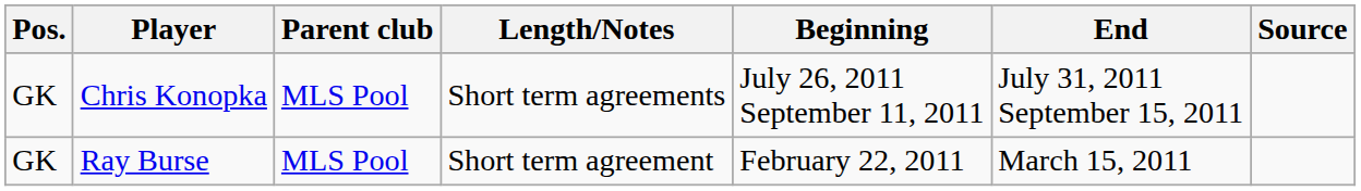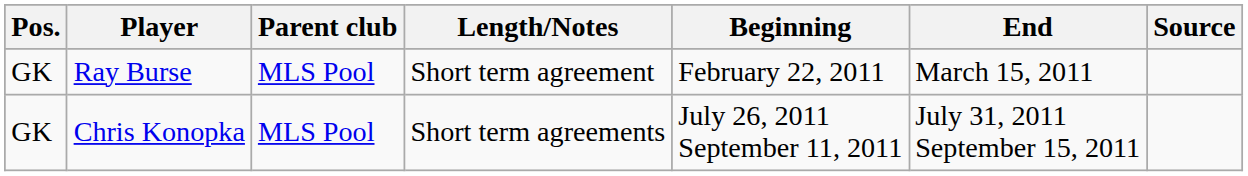 <table class="wikitable sortable" style="text-align: left">
 <tr>
 <th><strong>Pos.</strong></th>
 <th><strong>Player</strong></th>
 <th><strong>Parent club</strong></th>
 <th><strong>Length/Notes</strong></th>
 <th><strong>Beginning</strong></th>
 <th><strong>End</strong></th>
 <th><strong>Source</strong></th>
 </tr>
 <tr>
 <td>GK</td>
+<td> <a href='#'>Ray Burse</a></td>
+<td> <a href='#'>MLS Pool</a></td>
+<td>Short term agreement</td>
+<td>February 22, 2011</td>
+<td>March 15, 2011</td>
+<td align=center></td>
+</tr>
+<tr>
+<td>GK</td>
 <td> <a href='#'>Chris Konopka</a></td>
 <td> <a href='#'>MLS Pool</a></td>
 <td>Short term agreements</td>
 <td>July 26, 2011<br>September 11, 2011</td>
 <td>July 31, 2011<br>September 15, 2011</td>
 <td align=center></td>
 </tr>
-<tr>
-<td>GK</td>
-<td> <a href='#'>Ray Burse</a></td>
-<td> <a href='#'>MLS Pool</a></td>
-<td>Short term agreement</td>
-<td>February 22, 2011</td>
-<td>March 15, 2011</td>
-<td align=center></td>
-</tr>
 </table>
